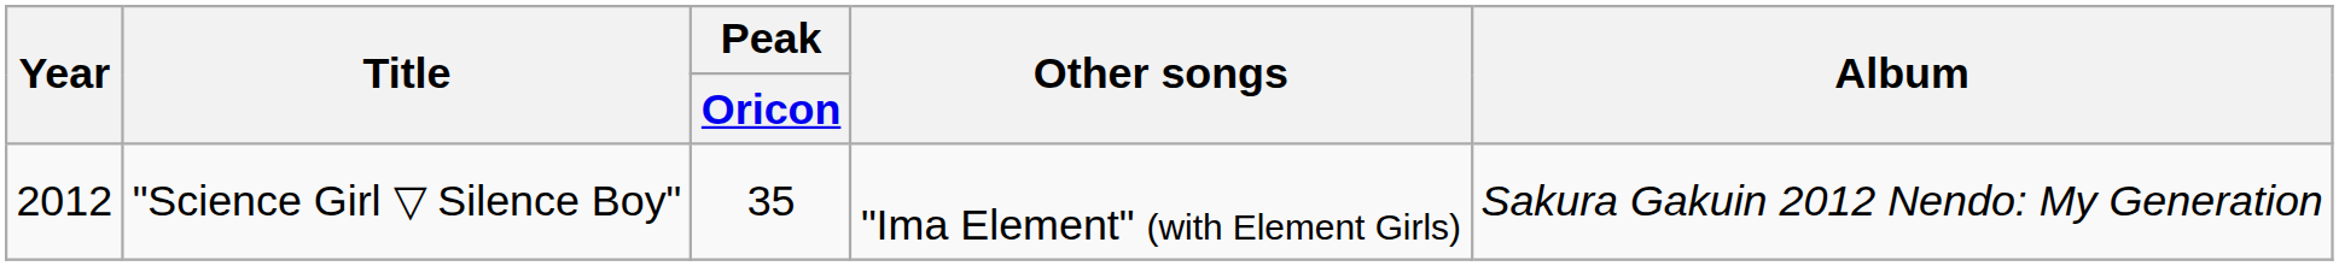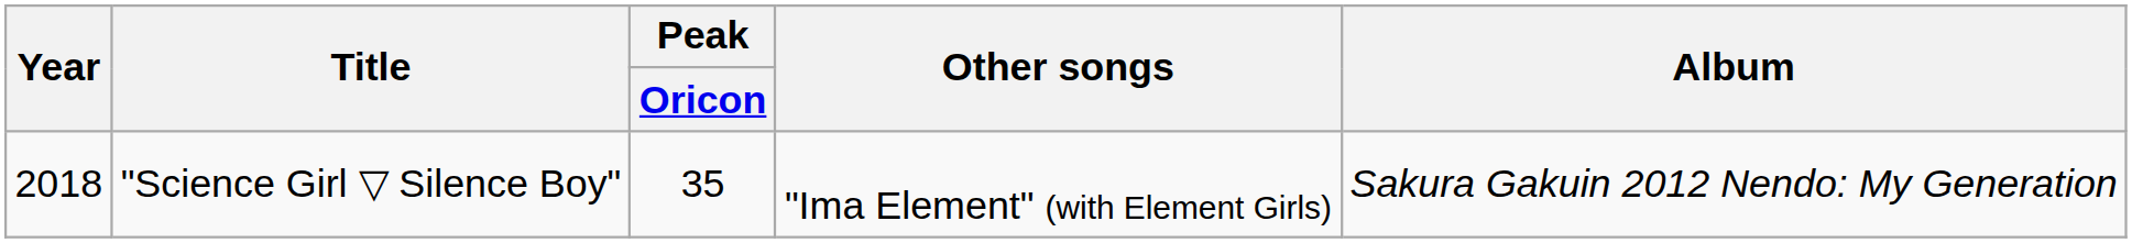 <table class="wikitable" style="text-align:center;">
 <tr>
 <th rowspan="2">Year</th>
 <th rowspan="2">Title</th>
 <th>Peak</th>
 <th rowspan="2">Other songs</th>
 <th rowspan="2">Album</th>
 </tr>
 <tr>
 <th><a href='#'>Oricon</a><br></th>
 </tr>
 <tr>
-<td>2012</td>
+<td>2018</td>
 <td align="left">"Science Girl ▽ Silence Boy"</td>
 <td>35</td>
 <td align="left"><br>"Ima Element" <small>(with Element Girls)</small></td>
 <td><em>Sakura Gakuin 2012 Nendo: My Generation</em></td>
 </tr>
 </table>
